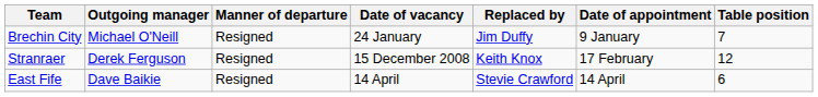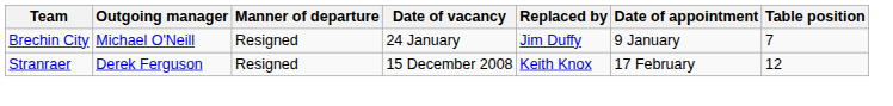 <table class="wikitable">
 <tr>
 <th>Team</th>
 <th>Outgoing manager</th>
 <th>Manner of departure</th>
 <th>Date of vacancy</th>
 <th>Replaced by</th>
 <th>Date of appointment</th>
 <th>Table position</th>
 </tr>
 <tr>
 <td><a href='#'>Brechin City</a></td>
 <td> <a href='#'>Michael O'Neill</a></td>
 <td>Resigned</td>
 <td>24 January</td>
 <td> <a href='#'>Jim Duffy</a></td>
 <td>9 January</td>
 <td>7</td>
 </tr>
 <tr>
 <td><a href='#'>Stranraer</a></td>
 <td> <a href='#'>Derek Ferguson</a></td>
 <td>Resigned</td>
 <td>15 December 2008</td>
 <td> <a href='#'>Keith Knox</a></td>
 <td>17 February</td>
 <td>12</td>
 </tr>
-<tr>
-<td><a href='#'>East Fife</a></td>
-<td> <a href='#'>Dave Baikie</a></td>
-<td>Resigned</td>
-<td>14 April</td>
-<td> <a href='#'>Stevie Crawford</a></td>
-<td>14 April</td>
-<td>6</td>
-</tr>
 </table>
